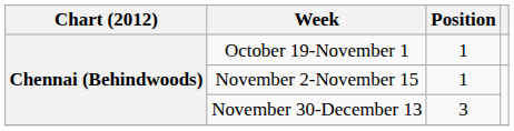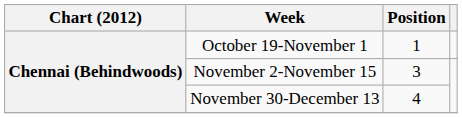 <table class="wikitable sortable plainrowheaders" style="text-align:center">
 <tr>
 <th>Chart (2012)</th>
 <th>Week</th>
 <th>Position</th>
 <th scope="col" class="unsortable" ></th>
 </tr>
 <tr>
 <th rowspan="3" scope="row">Chennai (Behindwoods)</th>
 <td>October 19-November 1</td>
 <td>1</td>
 <td></td>
 </tr>
 <tr>
 <td>November 2-November 15</td>
-<td>1</td>
+<td>3</td>
 <td rowspan="2"></td>
 </tr>
 <tr>
 <td>November 30-December 13</td>
-<td>3</td>
+<td>4</td>
 </tr>
 <tr>
 </tr>
 </table>
